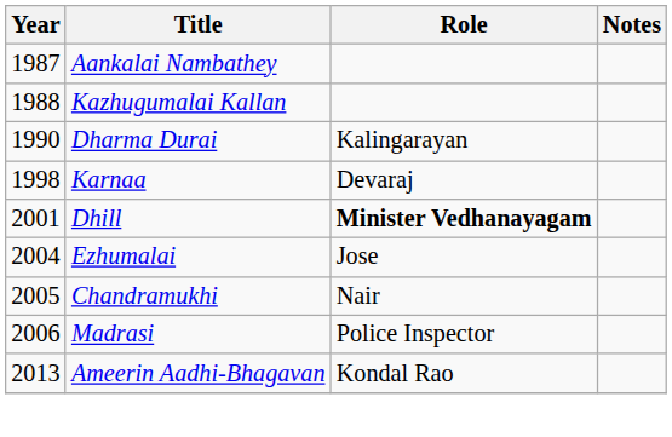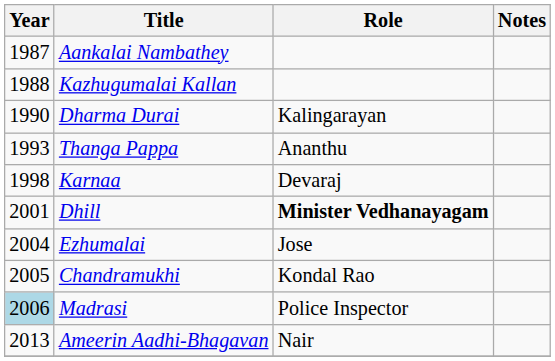 <table class="wikitable sortable">
 <tr>
 <th>Year</th>
 <th>Title</th>
 <th>Role</th>
 <th class="unsortable">Notes</th>
 </tr>
 <tr>
 <td>1987</td>
 <td><em><a href='#'>Aankalai Nambathey</a></em></td>
 <td></td>
 <td></td>
 </tr>
 <tr>
 <td>1988</td>
 <td><em><a href='#'>Kazhugumalai Kallan</a></em></td>
 <td></td>
 <td></td>
 </tr>
 <tr>
 <td>1990</td>
 <td><em><a href='#'>Dharma Durai</a></em></td>
 <td>Kalingarayan</td>
 <td></td>
 </tr>
 <tr>
+<td>1993</td>
+<td><em><a href='#'>Thanga Pappa</a></em></td>
+<td>Ananthu</td>
+<td></td>
+</tr>
+<tr>
 <td>1998</td>
 <td><em><a href='#'>Karnaa</a></em></td>
 <td>Devaraj</td>
 <td></td>
 </tr>
 <tr>
 <td>2001</td>
 <td><em><a href='#'>Dhill</a></em></td>
 <td><strong>Minister Vedhanayagam</strong></td>
 <td></td>
 </tr>
 <tr>
 <td>2004</td>
 <td><em><a href='#'>Ezhumalai</a></em></td>
 <td>Jose</td>
 <td></td>
 </tr>
 <tr>
 <td>2005</td>
 <td><em><a href='#'>Chandramukhi</a></em></td>
-<td>Nair</td>
+<td>Kondal Rao</td>
 <td></td>
 </tr>
 <tr>
-<td>2006</td>
+<td style="background: lightblue;">2006</td>
 <td><em><a href='#'>Madrasi</a></em></td>
 <td>Police Inspector</td>
 <td></td>
 </tr>
 <tr>
 <td>2013</td>
 <td><em><a href='#'>Ameerin Aadhi-Bhagavan</a></em></td>
-<td>Kondal Rao</td>
+<td>Nair</td>
 <td></td>
 </tr>
 <tr>
 </tr>
 </table>
